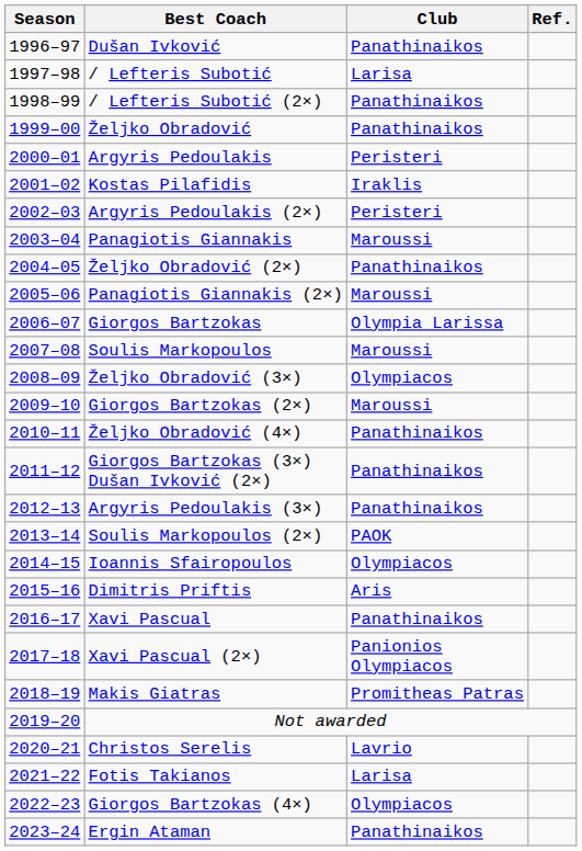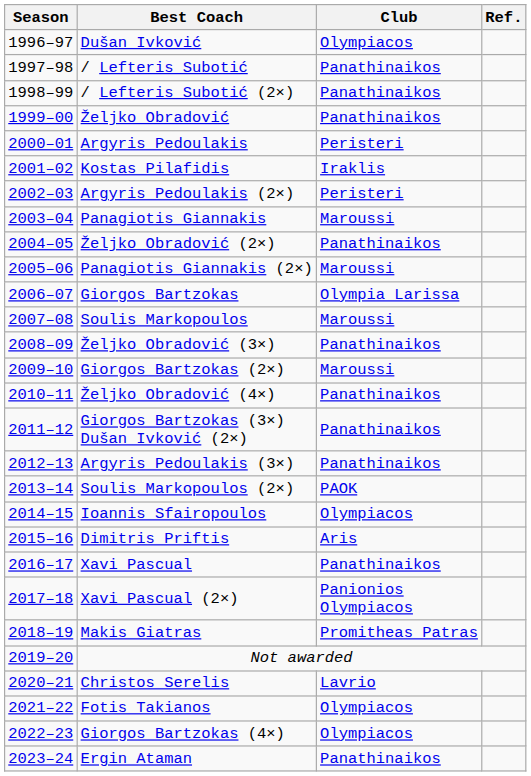 <table class="wikitable sortable">
 <tr>
 <th>Season</th>
 <th>Best Coach</th>
 <th>Club</th>
 <th>Ref.</th>
 </tr>
 <tr>
 <td style="text-align:center;">1996–97</td>
 <td> <a href='#'>Dušan Ivković</a></td>
-<td><a href='#'>Panathinaikos</a></td>
+<td><a href='#'>Olympiacos</a></td>
 <td></td>
 </tr>
 <tr>
 <td style="text-align:center;">1997–98</td>
 <td>/ <a href='#'>Lefteris Subotić</a></td>
-<td><a href='#'>Larisa</a></td>
+<td><a href='#'>Panathinaikos</a></td>
 <td></td>
 </tr>
 <tr>
 <td style="text-align:center;">1998–99</td>
 <td>/ <a href='#'>Lefteris Subotić</a> (2×)</td>
 <td><a href='#'>Panathinaikos</a></td>
 <td></td>
 </tr>
 <tr>
 <td style="text-align:center;"><a href='#'>1999–00</a></td>
 <td> <a href='#'>Željko Obradović</a></td>
 <td><a href='#'>Panathinaikos</a></td>
 <td></td>
 </tr>
 <tr>
 <td style="text-align:center;"><a href='#'>2000–01</a></td>
 <td> <a href='#'>Argyris Pedoulakis</a></td>
 <td><a href='#'>Peristeri</a></td>
 <td></td>
 </tr>
 <tr>
 <td style="text-align:center;"><a href='#'>2001–02</a></td>
 <td> <a href='#'>Kostas Pilafidis</a></td>
 <td><a href='#'>Iraklis</a></td>
 <td></td>
 </tr>
 <tr>
 <td style="text-align:center;"><a href='#'>2002–03</a></td>
 <td> <a href='#'>Argyris Pedoulakis</a> (2×)</td>
 <td><a href='#'>Peristeri</a></td>
 <td></td>
 </tr>
 <tr>
 <td style="text-align:center;"><a href='#'>2003–04</a></td>
 <td> <a href='#'>Panagiotis Giannakis</a></td>
 <td><a href='#'>Maroussi</a></td>
 <td></td>
 </tr>
 <tr>
 <td style="text-align:center;"><a href='#'>2004–05</a></td>
 <td> <a href='#'>Željko Obradović</a> (2×)</td>
 <td><a href='#'>Panathinaikos</a></td>
 <td></td>
 </tr>
 <tr>
 <td style="text-align:center;"><a href='#'>2005–06</a></td>
 <td> <a href='#'>Panagiotis Giannakis</a> (2×)</td>
 <td><a href='#'>Maroussi</a></td>
 <td></td>
 </tr>
 <tr>
 <td style="text-align:center;"><a href='#'>2006–07</a></td>
 <td> <a href='#'>Giorgos Bartzokas</a></td>
 <td><a href='#'>Olympia Larissa</a></td>
 <td></td>
 </tr>
 <tr>
 <td style="text-align:center;"><a href='#'>2007–08</a></td>
 <td> <a href='#'>Soulis Markopoulos</a></td>
 <td><a href='#'>Maroussi</a></td>
 <td></td>
 </tr>
 <tr>
 <td style="text-align:center;"><a href='#'>2008–09</a></td>
 <td> <a href='#'>Željko Obradović</a> (3×)</td>
-<td><a href='#'>Olympiacos</a></td>
+<td><a href='#'>Panathinaikos</a></td>
 <td></td>
 </tr>
 <tr>
 <td style="text-align:center;"><a href='#'>2009–10</a></td>
 <td> <a href='#'>Giorgos Bartzokas</a> (2×)</td>
 <td><a href='#'>Maroussi</a></td>
 <td></td>
 </tr>
 <tr>
 <td style="text-align:center;"><a href='#'>2010–11</a></td>
 <td> <a href='#'>Željko Obradović</a> (4×)</td>
 <td><a href='#'>Panathinaikos</a></td>
 <td></td>
 </tr>
 <tr>
 <td style="text-align:center;"><a href='#'>2011–12</a></td>
 <td> <a href='#'>Giorgos Bartzokas</a> (3×)<br> <a href='#'>Dušan Ivković</a> (2×)</td>
 <td><a href='#'>Panathinaikos</a></td>
 <td></td>
 </tr>
 <tr>
 <td style="text-align:center;"><a href='#'>2012–13</a></td>
 <td> <a href='#'>Argyris Pedoulakis</a> (3×)</td>
 <td><a href='#'>Panathinaikos</a></td>
 <td></td>
 </tr>
 <tr>
 <td style="text-align:center;"><a href='#'>2013–14</a></td>
 <td> <a href='#'>Soulis Markopoulos</a> (2×)</td>
 <td><a href='#'>PAOK</a></td>
 <td></td>
 </tr>
 <tr>
 <td style="text-align:center;"><a href='#'>2014–15</a></td>
 <td> <a href='#'>Ioannis Sfairopoulos</a></td>
 <td><a href='#'>Olympiacos</a></td>
 <td></td>
 </tr>
 <tr>
 <td style="text-align:center;"><a href='#'>2015–16</a></td>
 <td> <a href='#'>Dimitris Priftis</a></td>
 <td><a href='#'>Aris</a></td>
 <td style="text-align:center;"></td>
 </tr>
 <tr>
 <td style="text-align:center;"><a href='#'>2016–17</a></td>
 <td> <a href='#'>Xavi Pascual</a></td>
 <td><a href='#'>Panathinaikos</a></td>
 <td style="text-align:center;"></td>
 </tr>
 <tr>
 <td style="text-align:center;"><a href='#'>2017–18</a></td>
 <td> <a href='#'>Xavi Pascual</a> (2×)</td>
 <td><a href='#'>Panionios</a><br><a href='#'>Olympiacos</a></td>
 <td style="text-align:center;"></td>
 </tr>
 <tr>
 <td style="text-align:center;"><a href='#'>2018–19</a></td>
 <td> <a href='#'>Makis Giatras</a></td>
 <td><a href='#'>Promitheas Patras</a></td>
 <td style="text-align:center;"></td>
 </tr>
 <tr>
 <td style="text-align:center;"><a href='#'>2019–20</a></td>
 <td colspan="6" style="text-align:center;"><em>Not awarded</em> </td>
 </tr>
 <tr>
 <td style="text-align:center;"><a href='#'>2020–21</a></td>
 <td> <a href='#'>Christos Serelis</a></td>
 <td><a href='#'>Lavrio</a></td>
 <td></td>
 </tr>
 <tr>
 <td style="text-align:center;"><a href='#'>2021–22</a></td>
 <td> <a href='#'>Fotis Takianos</a></td>
-<td><a href='#'>Larisa</a></td>
+<td><a href='#'>Olympiacos</a></td>
 <td></td>
 </tr>
 <tr>
 <td style="text-align:center;"><a href='#'>2022–23</a></td>
 <td> <a href='#'>Giorgos Bartzokas</a> (4×)</td>
 <td><a href='#'>Olympiacos</a></td>
 <td></td>
 </tr>
 <tr>
 <td style="text-align:center;"><a href='#'>2023–24</a></td>
 <td> <a href='#'>Ergin Ataman</a></td>
 <td><a href='#'>Panathinaikos</a></td>
 <td></td>
 </tr>
 </table>
